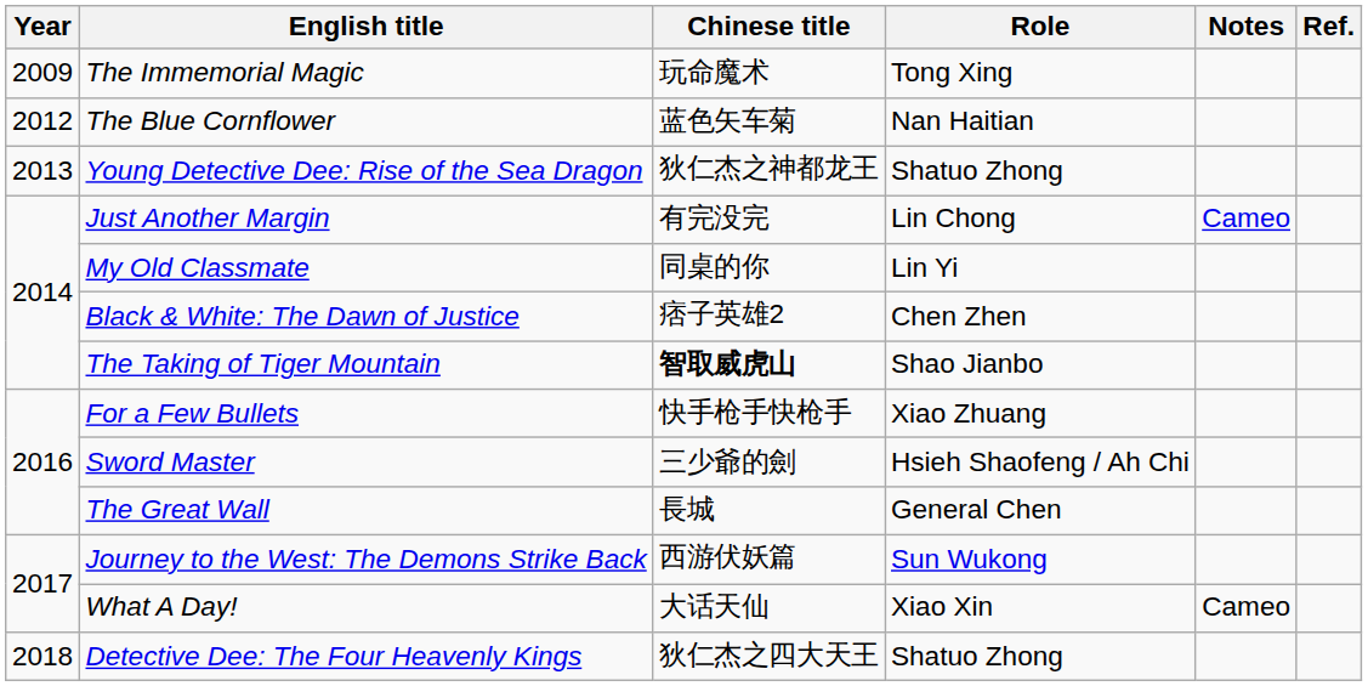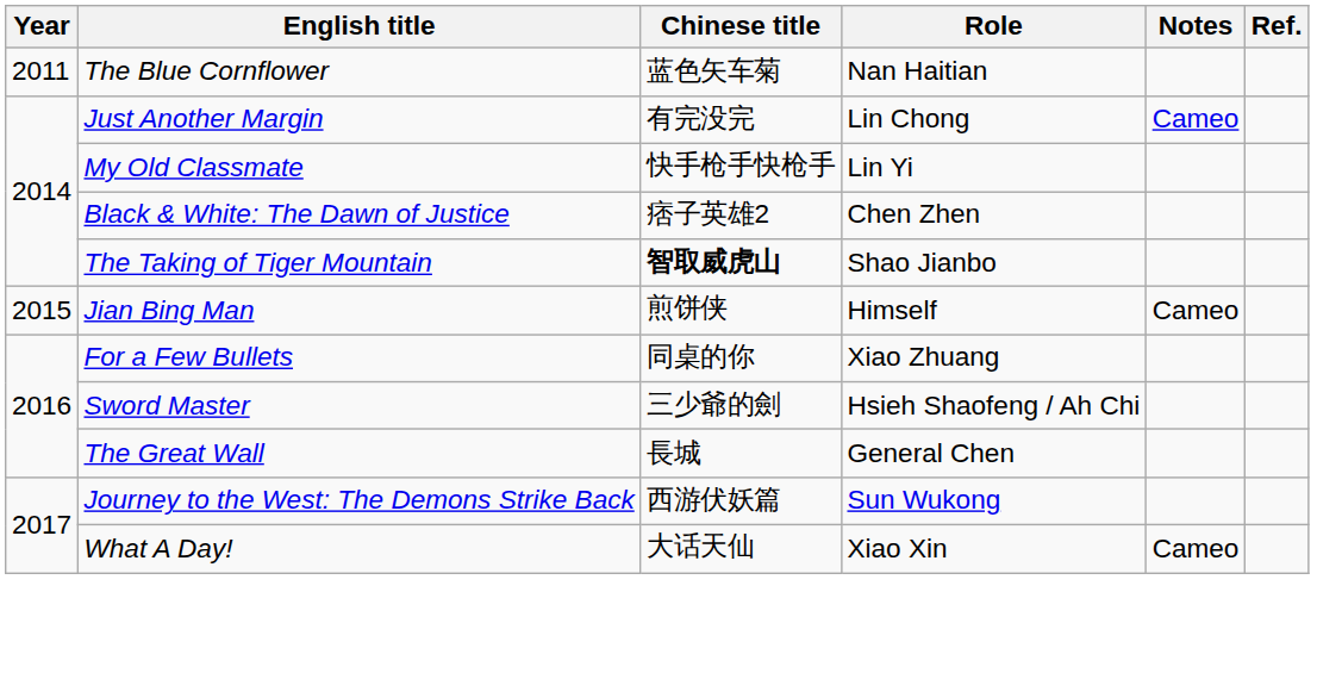 <table class="wikitable">
 <tr>
 <th>Year</th>
 <th>English title</th>
 <th>Chinese title</th>
 <th>Role</th>
 <th>Notes</th>
 <th>Ref.</th>
 </tr>
 <tr>
-<td rowspan=1>2009</td>
-<td><em>The Immemorial Magic</em></td>
-<td>玩命魔术</td>
-<td>Tong Xing</td>
-<td></td>
-<td></td>
-</tr>
-<tr>
-<td>2012</td>
+<td>2011</td>
 <td><em>The Blue Cornflower</em></td>
 <td>蓝色矢车菊</td>
 <td>Nan Haitian</td>
-<td></td>
-<td></td>
-</tr>
-<tr>
-<td>2013</td>
-<td><em><a href='#'>Young Detective Dee: Rise of the Sea Dragon</a></em></td>
-<td>狄仁杰之神都龙王</td>
-<td>Shatuo Zhong</td>
 <td></td>
 <td></td>
 </tr>
 <tr>
 <td rowspan=4>2014</td>
 <td><em><a href='#'>Just Another Margin</a></em></td>
 <td>有完没完</td>
 <td>Lin Chong</td>
 <td><a href='#'>Cameo</a></td>
 <td></td>
 </tr>
 <tr>
 <td><em><a href='#'>My Old Classmate</a></em></td>
-<td>同桌的你</td>
+<td>快手枪手快枪手</td>
 <td>Lin Yi</td>
 <td></td>
 <td></td>
 </tr>
 <tr>
 <td><em><a href='#'>Black & White: The Dawn of Justice</a></em></td>
 <td>痞子英雄2</td>
 <td>Chen Zhen</td>
 <td></td>
 <td></td>
 </tr>
 <tr>
 <td><em><a href='#'>The Taking of Tiger Mountain</a></em></td>
 <td><strong>智取威虎山</strong></td>
 <td>Shao Jianbo</td>
 <td></td>
 <td></td>
 </tr>
 <tr>
+<td>2015</td>
+<td><em><a href='#'>Jian Bing Man</a></em></td>
+<td>煎饼侠</td>
+<td>Himself</td>
+<td>Cameo</td>
+<td></td>
+</tr>
+<tr>
 <td rowspan="3">2016</td>
 <td><em><a href='#'>For a Few Bullets</a></em></td>
-<td>快手枪手快枪手</td>
+<td>同桌的你</td>
 <td>Xiao Zhuang</td>
 <td></td>
 <td></td>
 </tr>
 <tr>
 <td><em><a href='#'>Sword Master</a></em></td>
 <td>三少爺的劍</td>
 <td>Hsieh Shaofeng / Ah Chi</td>
 <td></td>
 <td></td>
 </tr>
 <tr>
 <td><em><a href='#'>The Great Wall</a></em></td>
 <td>長城</td>
 <td>General Chen</td>
 <td></td>
 <td></td>
 </tr>
 <tr>
 <td rowspan=2>2017</td>
 <td><em><a href='#'>Journey to the West: The Demons Strike Back</a></em></td>
 <td>西游伏妖篇</td>
 <td><a href='#'>Sun Wukong</a></td>
 <td></td>
 <td></td>
 </tr>
 <tr>
 <td><em>What A Day!</em></td>
 <td>大话天仙</td>
 <td>Xiao Xin</td>
 <td>Cameo</td>
 <td></td>
 </tr>
-<tr>
-<td rowspan=1>2018</td>
-<td><em><a href='#'>Detective Dee: The Four Heavenly Kings</a></em></td>
-<td>狄仁杰之四大天王</td>
-<td>Shatuo Zhong</td>
-<td></td>
-<td></td>
-</tr>
 </table>
